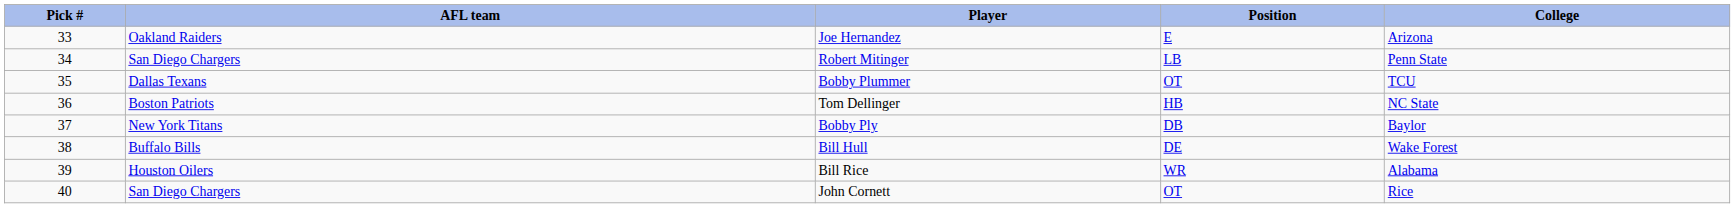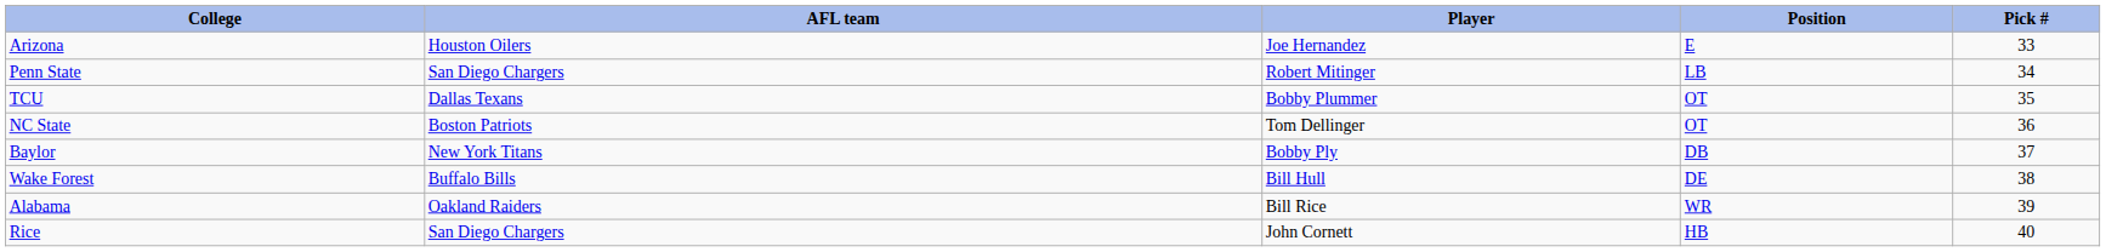 <table class="wikitable sortable sortable" style="width: 100%">
 <tr>
-<th style="background:#A8BDEC;" width=7%>Pick #</th>
+<th style="background:#A8BDEC;">College</th>
 <th width=40% style="background:#A8BDEC;">AFL team</th>
 <th width=20% style="background:#A8BDEC;">Player</th>
 <th width=13% style="background:#A8BDEC;">Position</th>
-<th style="background:#A8BDEC;">College</th>
+<th style="background:#A8BDEC;" width=7%>Pick #</th>
 </tr>
 <tr>
-<td align="center">33</td>
-<td><a href='#'>Oakland Raiders</a></td>
+<td><a href='#'>Arizona</a></td>
+<td><a href='#'>Houston Oilers</a></td>
 <td><a href='#'>Joe Hernandez</a></td>
 <td><a href='#'>E</a></td>
-<td><a href='#'>Arizona</a></td>
+<td align="center">33</td>
 </tr>
 <tr>
-<td align="center">34</td>
+<td><a href='#'>Penn State</a></td>
 <td><a href='#'>San Diego Chargers</a></td>
 <td><a href='#'>Robert Mitinger</a></td>
 <td><a href='#'>LB</a></td>
-<td><a href='#'>Penn State</a></td>
+<td align="center">34</td>
 </tr>
 <tr>
-<td align="center">35</td>
+<td><a href='#'>TCU</a></td>
 <td><a href='#'>Dallas Texans</a></td>
 <td><a href='#'>Bobby Plummer</a></td>
 <td><a href='#'>OT</a></td>
-<td><a href='#'>TCU</a></td>
+<td align="center">35</td>
 </tr>
 <tr>
-<td align="center">36</td>
+<td><a href='#'>NC State</a></td>
 <td><a href='#'>Boston Patriots</a></td>
 <td>Tom Dellinger</td>
-<td><a href='#'>HB</a></td>
-<td><a href='#'>NC State</a></td>
+<td><a href='#'>OT</a></td>
+<td align="center">36</td>
 </tr>
 <tr>
-<td align="center">37</td>
+<td><a href='#'>Baylor</a></td>
 <td><a href='#'>New York Titans</a></td>
 <td><a href='#'>Bobby Ply</a></td>
 <td><a href='#'>DB</a></td>
-<td><a href='#'>Baylor</a></td>
+<td align="center">37</td>
 </tr>
 <tr>
-<td align="center">38</td>
+<td><a href='#'>Wake Forest</a></td>
 <td><a href='#'>Buffalo Bills</a></td>
 <td><a href='#'>Bill Hull</a></td>
 <td><a href='#'>DE</a></td>
-<td><a href='#'>Wake Forest</a></td>
+<td align="center">38</td>
 </tr>
 <tr>
-<td align="center">39</td>
-<td><a href='#'>Houston Oilers</a></td>
+<td><a href='#'>Alabama</a></td>
+<td><a href='#'>Oakland Raiders</a></td>
 <td>Bill Rice</td>
 <td><a href='#'>WR</a></td>
-<td><a href='#'>Alabama</a></td>
+<td align="center">39</td>
 </tr>
 <tr>
-<td align="center">40</td>
+<td><a href='#'>Rice</a></td>
 <td><a href='#'>San Diego Chargers</a></td>
 <td>John Cornett</td>
-<td><a href='#'>OT</a></td>
-<td><a href='#'>Rice</a></td>
+<td><a href='#'>HB</a></td>
+<td align="center">40</td>
 </tr>
 </table>
